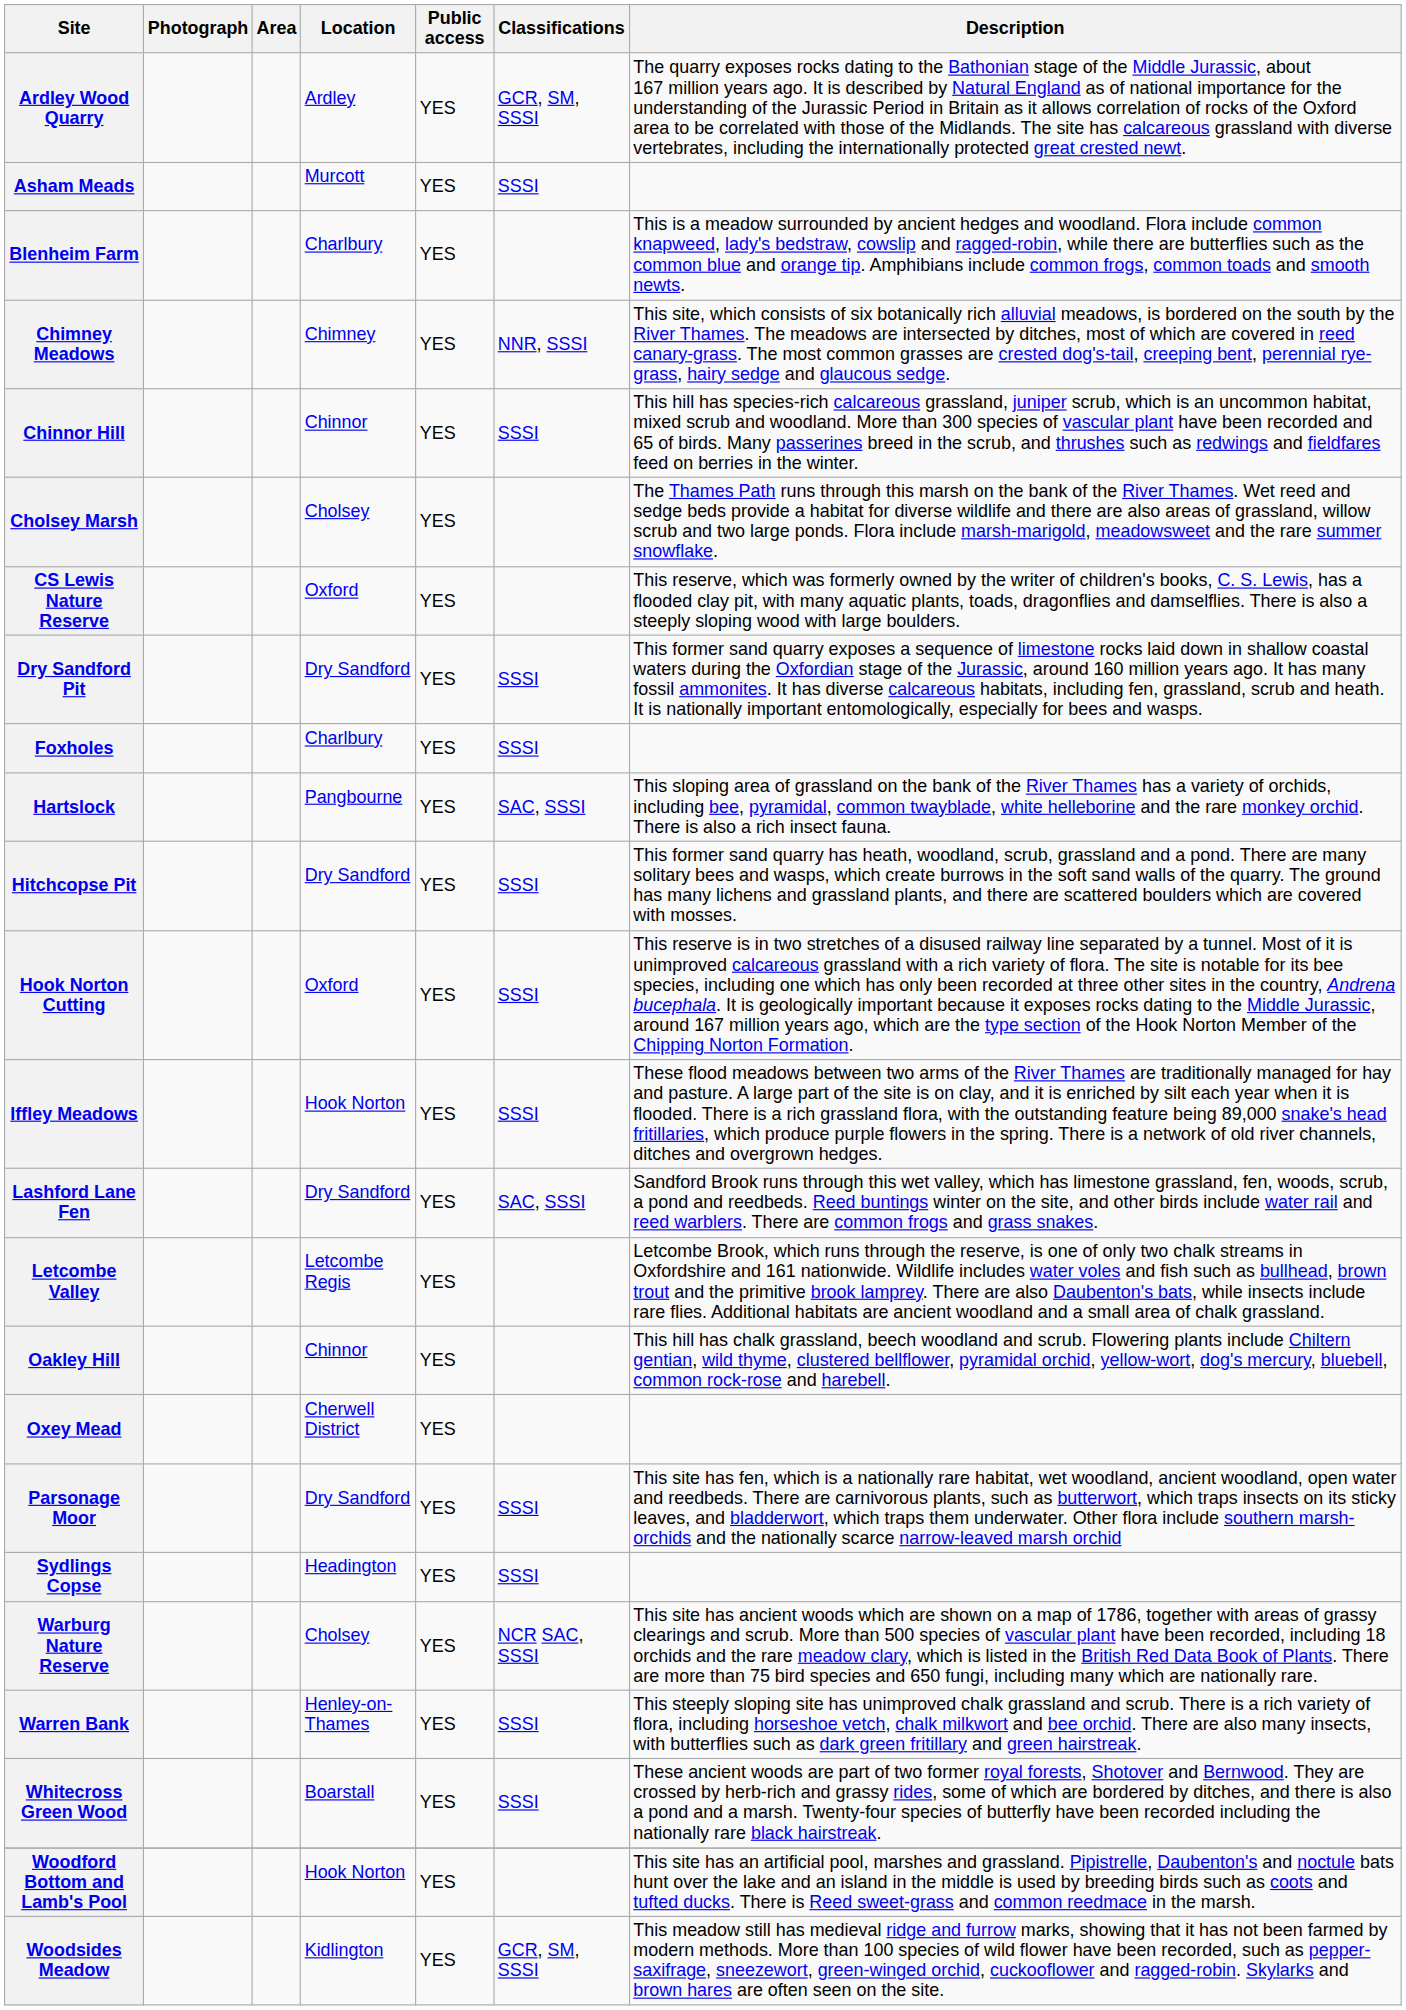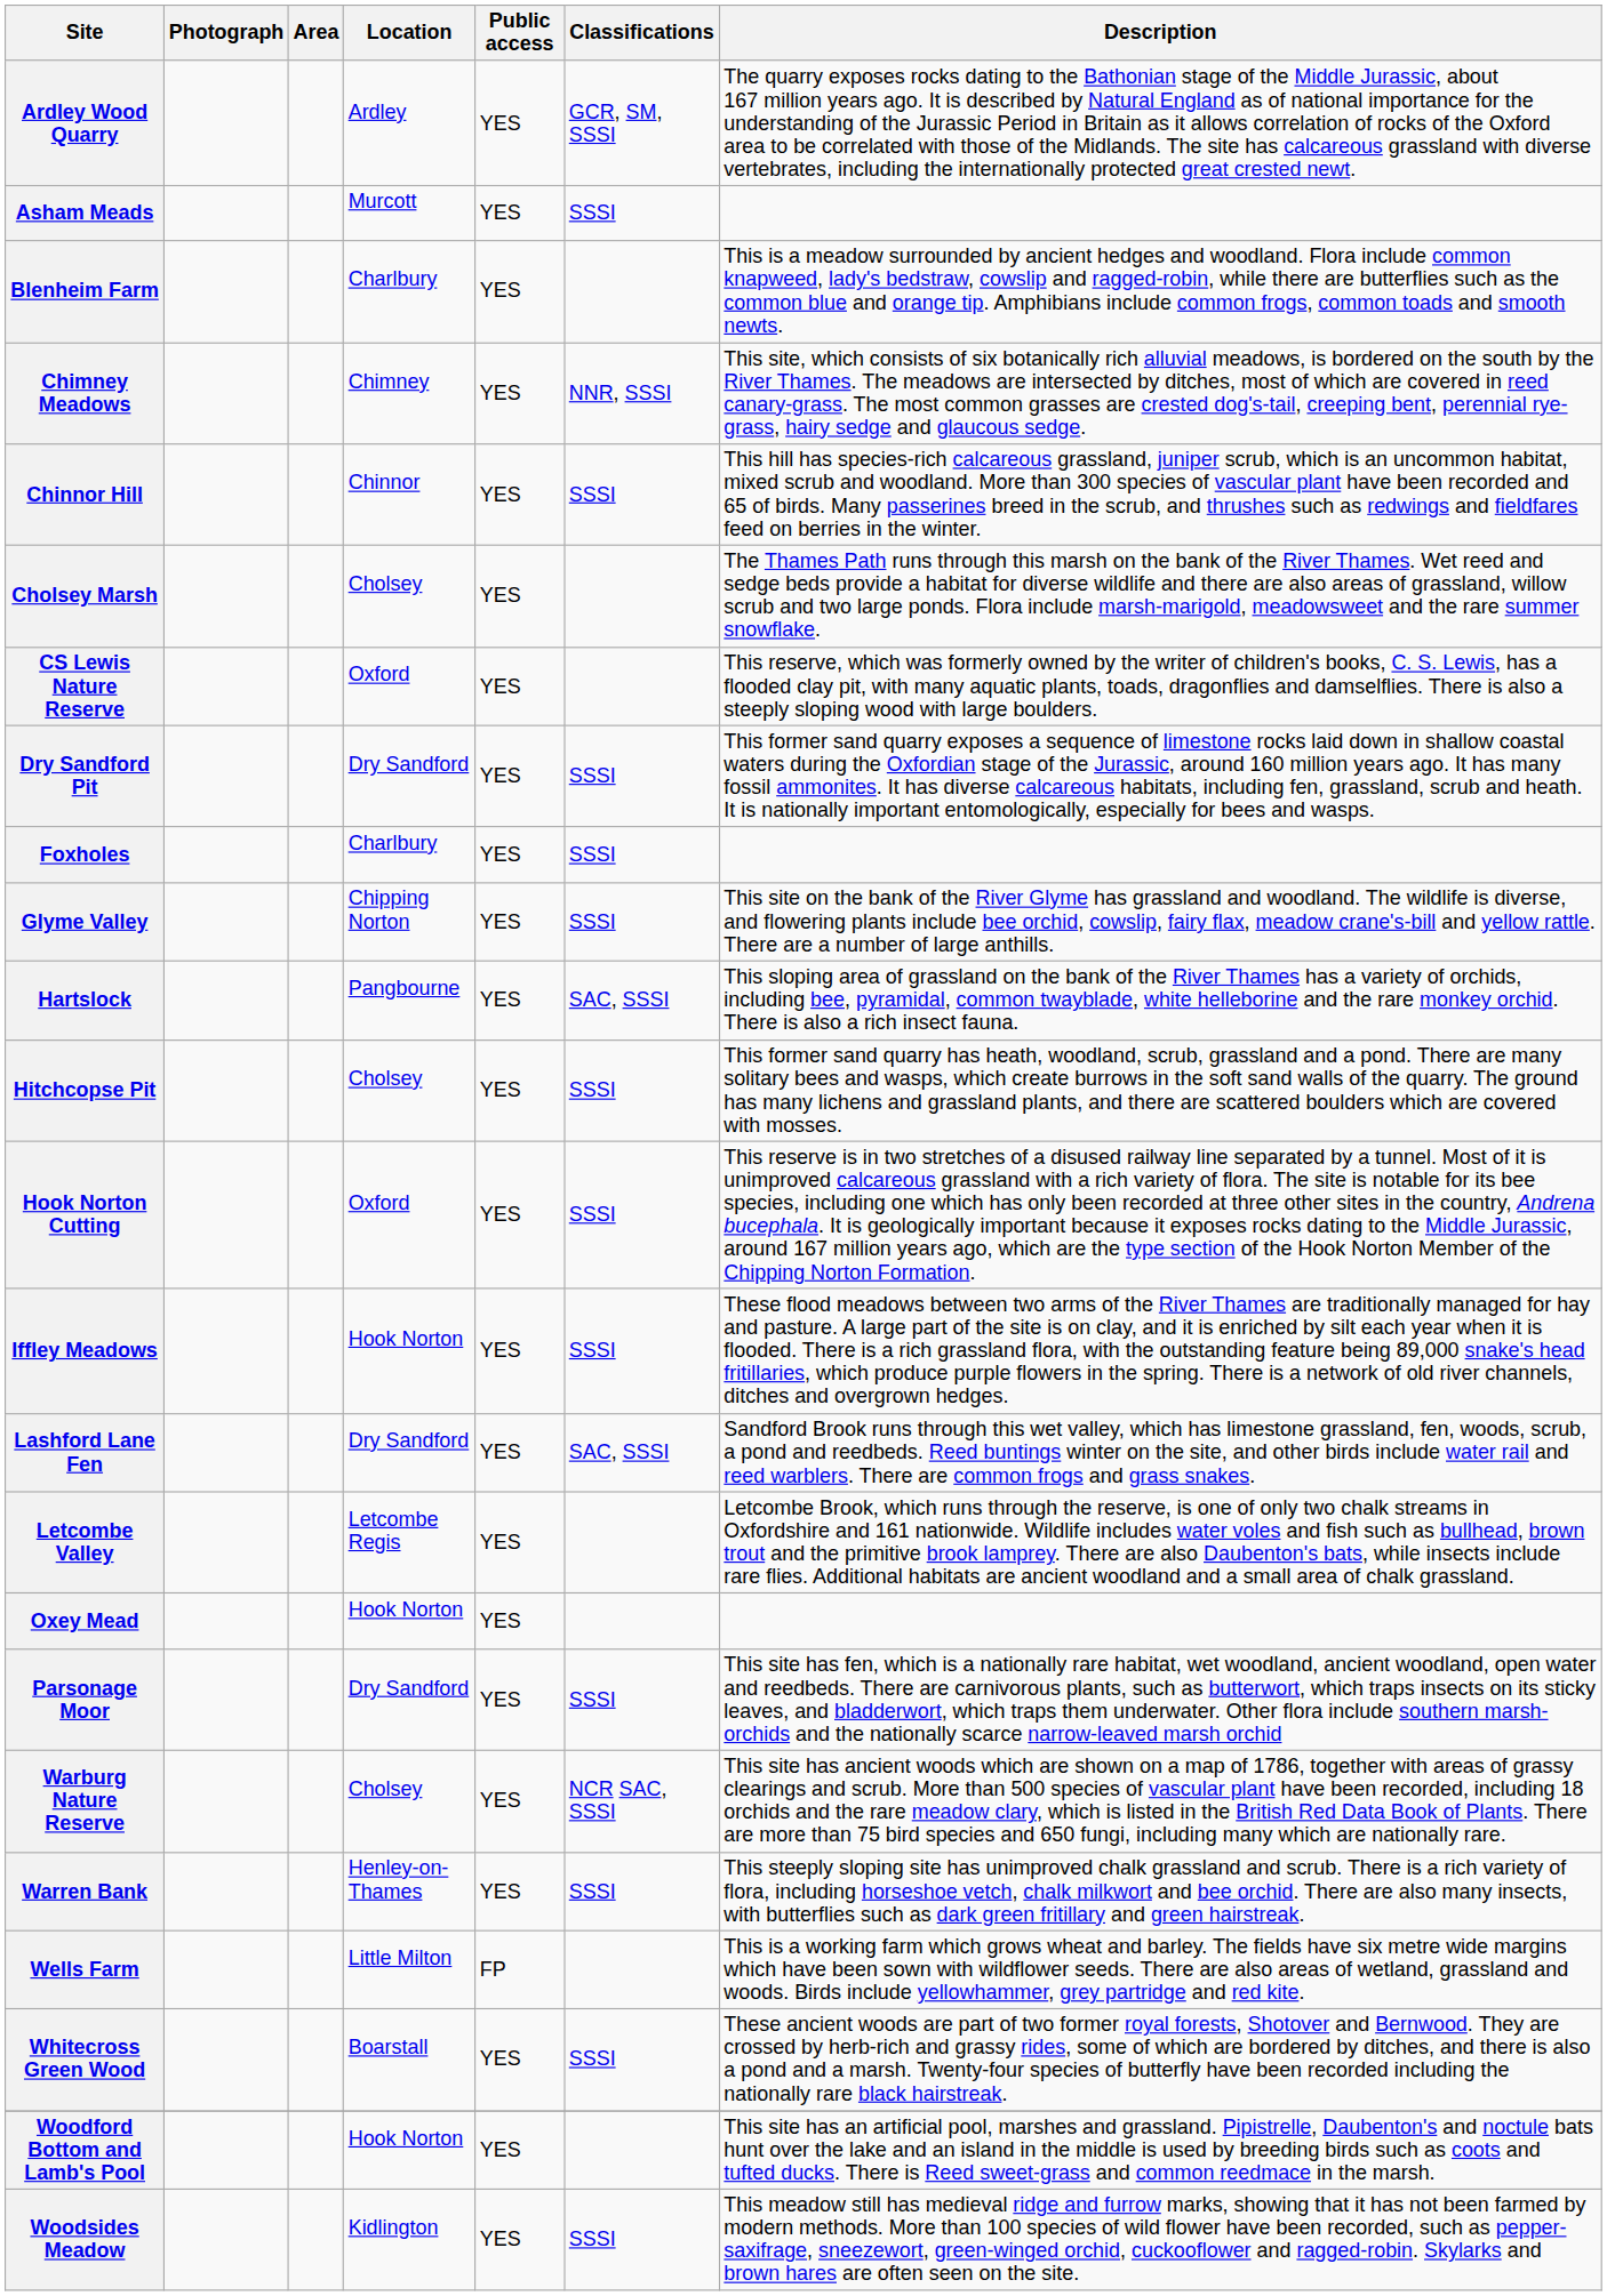 <table class="wikitable sortable plainrowheaders">
 <tr>
 <th scope="col">Site</th>
 <th scope="col" class="unsortable">Photograph</th>
 <th scope="col" data-sort-type="number">Area</th>
 <th scope="col">Location</th>
 <th scope="col">Public access</th>
 <th scope="col">Classifications</th>
 <th scope="col" class="unsortable">Description</th>
 </tr>
 <tr>
 <th scope="row"><a href='#'>Ardley Wood Quarry</a></th>
 <td></td>
 <td></td>
 <td><a href='#'>Ardley</a><br> <br> </td>
 <td>YES</td>
 <td><a href='#'>GCR</a>, <a href='#'>SM</a>, <a href='#'>SSSI</a></td>
 <td>The quarry exposes rocks dating to the <a href='#'>Bathonian</a> stage of the <a href='#'>Middle Jurassic</a>, about 167 million years ago. It is described by <a href='#'>Natural England</a> as of national importance for the understanding of the Jurassic Period in Britain as it allows correlation of rocks of the Oxford area to be correlated with those of the Midlands. The site has <a href='#'>calcareous</a> grassland with diverse vertebrates, including the internationally protected <a href='#'>great crested newt</a>.</td>
 </tr>
 <tr>
 <th scope="row"><a href='#'>Asham Meads</a></th>
 <td></td>
 <td></td>
 <td><a href='#'>Murcott</a><br> <br> </td>
 <td>YES</td>
 <td><a href='#'>SSSI</a></td>
 <td></td>
 </tr>
 <tr>
 <th scope="row"><a href='#'>Blenheim Farm</a></th>
 <td></td>
 <td></td>
 <td><a href='#'>Charlbury</a><br> <br> </td>
 <td>YES</td>
 <td></td>
 <td>This is a meadow surrounded by ancient hedges and woodland. Flora include <a href='#'>common knapweed</a>, <a href='#'>lady's bedstraw</a>, <a href='#'>cowslip</a> and <a href='#'>ragged-robin</a>, while there are butterflies such as the <a href='#'>common blue</a> and <a href='#'>orange tip</a>. Amphibians include <a href='#'>common frogs</a>, <a href='#'>common toads</a> and <a href='#'>smooth newts</a>.</td>
 </tr>
 <tr>
 <th scope="row"><a href='#'>Chimney Meadows</a></th>
 <td></td>
 <td></td>
 <td><a href='#'>Chimney</a><br> <br> </td>
 <td>YES</td>
 <td><a href='#'>NNR</a>, <a href='#'>SSSI</a></td>
 <td>This site, which consists of six botanically rich <a href='#'>alluvial</a> meadows, is bordered on the south by the <a href='#'>River Thames</a>. The meadows are intersected by ditches, most of which are covered in <a href='#'>reed canary-grass</a>. The most common grasses are <a href='#'>crested dog's-tail</a>, <a href='#'>creeping bent</a>, <a href='#'>perennial rye-grass</a>, <a href='#'>hairy sedge</a> and <a href='#'>glaucous sedge</a>.</td>
 </tr>
 <tr>
 <th scope="row"><a href='#'>Chinnor Hill</a></th>
 <td></td>
 <td></td>
 <td><a href='#'>Chinnor</a><br> <br> </td>
 <td>YES</td>
 <td><a href='#'>SSSI</a></td>
 <td>This hill has species-rich <a href='#'>calcareous</a> grassland, <a href='#'>juniper</a> scrub, which is an uncommon habitat, mixed scrub and woodland. More than 300 species of <a href='#'>vascular plant</a> have been recorded and 65 of birds. Many <a href='#'>passerines</a> breed in the scrub, and <a href='#'>thrushes</a> such as <a href='#'>redwings</a> and <a href='#'>fieldfares</a> feed on berries in the winter.</td>
 </tr>
 <tr>
 <th scope="row"><a href='#'>Cholsey Marsh</a></th>
 <td></td>
 <td></td>
 <td><a href='#'>Cholsey</a><br> <br> </td>
 <td>YES</td>
 <td></td>
 <td>The <a href='#'>Thames Path</a> runs through this marsh on the bank of the <a href='#'>River Thames</a>. Wet reed and sedge beds provide a habitat for diverse wildlife and there are also areas of grassland, willow scrub and two large ponds. Flora include <a href='#'>marsh-marigold</a>, <a href='#'>meadowsweet</a> and the rare <a href='#'>summer snowflake</a>.</td>
 </tr>
 <tr>
 <th scope="row"><a href='#'>CS Lewis Nature Reserve</a></th>
 <td></td>
 <td></td>
 <td><a href='#'>Oxford</a><br> <br> </td>
 <td>YES</td>
 <td></td>
 <td>This reserve, which was formerly owned by the writer of children's books, <a href='#'>C. S. Lewis</a>, has a flooded clay pit, with many aquatic plants, toads, dragonflies and damselflies. There is also a steeply sloping wood with large boulders.</td>
 </tr>
 <tr>
 <th scope="row"><a href='#'>Dry Sandford Pit</a></th>
 <td></td>
 <td></td>
 <td><a href='#'>Dry Sandford</a><br> <br> </td>
 <td>YES</td>
 <td><a href='#'>SSSI</a></td>
 <td>This former sand quarry exposes a sequence of <a href='#'>limestone</a> rocks laid down in shallow coastal waters during the <a href='#'>Oxfordian</a> stage of the <a href='#'>Jurassic</a>, around 160 million years ago. It has many fossil <a href='#'>ammonites</a>. It has diverse <a href='#'>calcareous</a> habitats, including fen, grassland, scrub and heath. It is nationally important entomologically, especially for bees and wasps.</td>
 </tr>
 <tr>
 <th scope="row"><a href='#'>Foxholes</a></th>
 <td></td>
 <td></td>
 <td><a href='#'>Charlbury</a><br> <br> </td>
 <td>YES</td>
 <td><a href='#'>SSSI</a></td>
 <td></td>
 </tr>
 <tr>
+<th scope="row"><a href='#'>Glyme Valley</a></th>
+<td></td>
+<td></td>
+<td><a href='#'>Chipping Norton</a><br> <br> </td>
+<td>YES</td>
+<td><a href='#'>SSSI</a></td>
+<td>This site on the bank of the <a href='#'>River Glyme</a> has grassland and woodland. The wildlife is diverse, and flowering plants include <a href='#'>bee orchid</a>, <a href='#'>cowslip</a>, <a href='#'>fairy flax</a>, <a href='#'>meadow crane's-bill</a> and <a href='#'>yellow rattle</a>. There are a number of large anthills.</td>
+</tr>
+<tr>
 <th scope="row"><a href='#'>Hartslock</a></th>
 <td></td>
 <td></td>
 <td><a href='#'>Pangbourne</a><br> <br> </td>
 <td>YES</td>
 <td><a href='#'>SAC</a>, <a href='#'>SSSI</a></td>
 <td>This sloping area of grassland on the bank of the <a href='#'>River Thames</a> has a variety of orchids, including <a href='#'>bee</a>, <a href='#'>pyramidal</a>, <a href='#'>common twayblade</a>, <a href='#'>white helleborine</a> and the rare <a href='#'>monkey orchid</a>. There is also a rich insect fauna.</td>
 </tr>
 <tr>
 <th scope="row"><a href='#'>Hitchcopse Pit</a></th>
 <td></td>
 <td></td>
-<td><a href='#'>Dry Sandford</a><br> <br> </td>
+<td><a href='#'>Cholsey</a><br> <br> </td>
 <td>YES</td>
 <td><a href='#'>SSSI</a></td>
 <td>This former sand quarry has heath, woodland, scrub, grassland and a pond. There are many solitary bees and wasps, which create burrows in the soft sand walls of the quarry. The ground has many lichens and grassland plants, and there are scattered boulders which are covered with mosses.</td>
 </tr>
 <tr>
 <th scope="row"><a href='#'>Hook Norton Cutting</a></th>
 <td></td>
 <td></td>
 <td><a href='#'>Oxford</a><br> <br> </td>
 <td>YES</td>
 <td><a href='#'>SSSI</a></td>
 <td>This reserve is in two stretches of a disused railway line separated by a tunnel. Most of it is unimproved <a href='#'>calcareous</a> grassland with a rich variety of flora. The site is notable for its bee species, including one which has only been recorded at three other sites in the country, <em><a href='#'>Andrena bucephala</a></em>. It is geologically important because it exposes rocks dating to the <a href='#'>Middle Jurassic</a>, around 167 million years ago, which are the <a href='#'>type section</a> of the Hook Norton Member of the <a href='#'>Chipping Norton Formation</a>.</td>
 </tr>
 <tr>
 <th scope="row"><a href='#'>Iffley Meadows</a></th>
 <td></td>
 <td></td>
 <td><a href='#'>Hook Norton</a><br> <br> </td>
 <td>YES</td>
 <td><a href='#'>SSSI</a></td>
 <td>These flood meadows between two arms of the <a href='#'>River Thames</a> are traditionally managed for hay and pasture. A large part of the site is on clay, and it is enriched by silt each year when it is flooded. There is a rich grassland flora, with the outstanding feature being 89,000 <a href='#'>snake's head fritillaries</a>, which produce purple flowers in the spring. There is a network of old river channels, ditches and overgrown hedges.</td>
 </tr>
 <tr>
 <th scope="row"><a href='#'>Lashford Lane Fen</a></th>
 <td></td>
 <td></td>
 <td><a href='#'>Dry Sandford</a><br> <br> </td>
 <td>YES</td>
 <td><a href='#'>SAC</a>, <a href='#'>SSSI</a></td>
 <td>Sandford Brook runs through this wet valley, which has limestone grassland, fen, woods, scrub, a pond and reedbeds. <a href='#'>Reed buntings</a> winter on the site, and other birds include <a href='#'>water rail</a> and <a href='#'>reed warblers</a>. There are <a href='#'>common frogs</a> and <a href='#'>grass snakes</a>.</td>
 </tr>
 <tr>
 <th scope="row"><a href='#'>Letcombe Valley</a></th>
 <td></td>
 <td></td>
 <td><a href='#'>Letcombe Regis</a><br> <br> </td>
 <td>YES</td>
 <td></td>
 <td>Letcombe Brook, which runs through the reserve, is one of only two chalk streams in Oxfordshire and 161 nationwide. Wildlife includes <a href='#'>water voles</a> and fish such as <a href='#'>bullhead</a>, <a href='#'>brown trout</a> and the primitive <a href='#'>brook lamprey</a>. There are also <a href='#'>Daubenton's bats</a>, while insects include rare flies. Additional habitats are ancient woodland and a small area of chalk grassland.</td>
 </tr>
 <tr>
-<th scope="row"><a href='#'>Oakley Hill</a></th>
-<td></td>
-<td></td>
-<td><a href='#'>Chinnor</a><br> <br> </td>
-<td>YES</td>
-<td></td>
-<td>This hill has chalk grassland, beech woodland and scrub. Flowering plants include <a href='#'>Chiltern gentian</a>, <a href='#'>wild thyme</a>, <a href='#'>clustered bellflower</a>, <a href='#'>pyramidal orchid</a>, <a href='#'>yellow-wort</a>, <a href='#'>dog's mercury</a>, <a href='#'>bluebell</a>, <a href='#'>common rock-rose</a> and <a href='#'>harebell</a>.</td>
-</tr>
-<tr>
 <th scope="row"><a href='#'>Oxey Mead</a></th>
 <td></td>
 <td></td>
-<td><a href='#'>Cherwell District</a><br> <br> </td>
+<td><a href='#'>Hook Norton</a><br> <br> </td>
 <td>YES</td>
 <td></td>
 <td></td>
 </tr>
 <tr>
 <th scope="row"><a href='#'>Parsonage Moor</a></th>
 <td></td>
 <td></td>
 <td><a href='#'>Dry Sandford</a><br> <br> </td>
 <td>YES</td>
 <td><a href='#'>SSSI</a></td>
 <td>This site has fen, which is a nationally rare habitat, wet woodland, ancient woodland, open water and reedbeds. There are carnivorous plants, such as <a href='#'>butterwort</a>, which traps insects on its sticky leaves, and <a href='#'>bladderwort</a>, which traps them underwater. Other flora include <a href='#'>southern marsh-orchids</a> and the nationally scarce <a href='#'>narrow-leaved marsh orchid</a></td>
-</tr>
-<tr>
-<th scope="row"><a href='#'>Sydlings Copse</a></th>
-<td></td>
-<td></td>
-<td><a href='#'>Headington</a><br> <br> </td>
-<td>YES</td>
-<td><a href='#'>SSSI</a></td>
-<td></td>
 </tr>
 <tr>
 <th scope="row"><a href='#'>Warburg Nature Reserve</a></th>
 <td></td>
 <td></td>
 <td><a href='#'>Cholsey</a><br> <br> </td>
 <td>YES</td>
 <td><a href='#'>NCR</a> <a href='#'>SAC</a>, <a href='#'>SSSI</a></td>
 <td>This site has ancient woods which are shown on a map of 1786, together with areas of grassy clearings and scrub. More than 500 species of <a href='#'>vascular plant</a> have been recorded, including 18 orchids and the rare <a href='#'>meadow clary</a>, which is listed in the <a href='#'>British Red Data Book of Plants</a>. There are more than 75 bird species and 650 fungi, including many which are nationally rare.</td>
 </tr>
 <tr>
 <th scope="row"><a href='#'>Warren Bank</a></th>
 <td></td>
 <td></td>
 <td><a href='#'>Henley-on-Thames</a><br> <br> </td>
 <td>YES</td>
 <td><a href='#'>SSSI</a></td>
 <td>This steeply sloping site has unimproved chalk grassland and scrub. There is a rich variety of flora, including <a href='#'>horseshoe vetch</a>, <a href='#'>chalk milkwort</a> and <a href='#'>bee orchid</a>. There are also many insects, with butterflies such as <a href='#'>dark green fritillary</a> and <a href='#'>green hairstreak</a>.</td>
+</tr>
+<tr>
+<th scope="row"><a href='#'>Wells Farm</a></th>
+<td></td>
+<td></td>
+<td><a href='#'>Little Milton</a><br> <br> </td>
+<td>FP</td>
+<td></td>
+<td>This is a working farm which grows wheat and barley. The fields have six metre wide margins which have been sown with wildflower seeds. There are also areas of wetland, grassland and woods. Birds include <a href='#'>yellowhammer</a>, <a href='#'>grey partridge</a> and <a href='#'>red kite</a>.</td>
 </tr>
 <tr>
 <th scope="row"><a href='#'>Whitecross Green Wood</a></th>
 <td></td>
 <td></td>
 <td><a href='#'>Boarstall</a><br> <br> </td>
 <td>YES</td>
 <td><a href='#'>SSSI</a></td>
 <td>These ancient woods are part of two former <a href='#'>royal forests</a>, <a href='#'>Shotover</a> and <a href='#'>Bernwood</a>. They are crossed by herb-rich and grassy <a href='#'>rides</a>, some of which are bordered by ditches, and there is also a pond and a marsh. Twenty-four species of butterfly have been recorded including the nationally rare <a href='#'>black hairstreak</a>.</td>
 </tr>
 <tr>
 </tr>
 <tr>
 <th scope="row"><a href='#'>Woodford Bottom and Lamb's Pool</a></th>
 <td></td>
 <td><small> </small></td>
 <td><a href='#'>Hook Norton</a><br> <br> </td>
 <td>YES</td>
 <td></td>
 <td>This site has an artificial pool, marshes and grassland. <a href='#'>Pipistrelle</a>, <a href='#'>Daubenton's</a> and <a href='#'>noctule</a> bats hunt over the lake and an island in the middle is used by breeding birds such as <a href='#'>coots</a> and <a href='#'>tufted ducks</a>. There is <a href='#'>Reed sweet-grass</a> and <a href='#'>common reedmace</a> in the marsh.</td>
 </tr>
 <tr>
 <th scope="row"><a href='#'>Woodsides Meadow</a></th>
 <td></td>
 <td><small> </small></td>
 <td><a href='#'>Kidlington</a><br> <br> </td>
 <td>YES</td>
-<td><a href='#'>GCR</a>, <a href='#'>SM</a>, <a href='#'>SSSI</a></td>
+<td><a href='#'>SSSI</a></td>
 <td>This meadow still has medieval <a href='#'>ridge and furrow</a> marks, showing that it has not been farmed by modern methods. More than 100 species of wild flower have been recorded, such as <a href='#'>pepper-saxifrage</a>, <a href='#'>sneezewort</a>, <a href='#'>green-winged orchid</a>, <a href='#'>cuckooflower</a> and <a href='#'>ragged-robin</a>. <a href='#'>Skylarks</a> and <a href='#'>brown hares</a> are often seen on the site.</td>
 </tr>
 </table>
